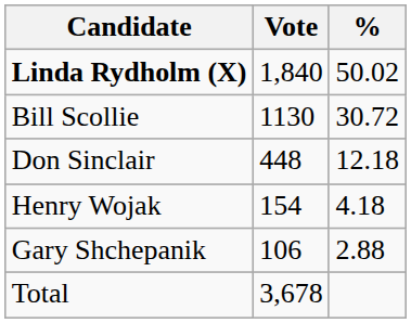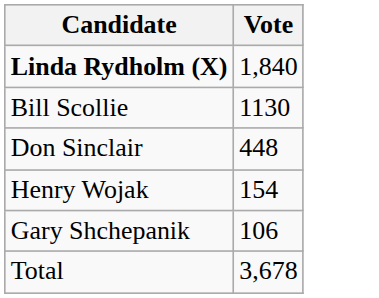 <table class="wikitable">
 <tr>
 <th bgcolor="#DDDDFF">Candidate</th>
 <th bgcolor="#DDDDFF">Vote</th>
-<th bgcolor="#DDDDFF">%</th>
 </tr>
 <tr>
 <td><strong>Linda Rydholm (X)</strong></td>
 <td>1,840</td>
-<td>50.02</td>
 </tr>
 <tr>
 <td>Bill Scollie</td>
 <td>1130</td>
-<td>30.72</td>
 </tr>
 <tr>
 <td>Don Sinclair</td>
 <td>448</td>
-<td>12.18</td>
 </tr>
 <tr>
 <td>Henry Wojak</td>
 <td>154</td>
-<td>4.18</td>
 </tr>
 <tr>
 <td>Gary Shchepanik</td>
 <td>106</td>
-<td>2.88</td>
 </tr>
 <tr>
 <td>Total</td>
 <td>3,678</td>
-<td></td>
 </tr>
 </table>
